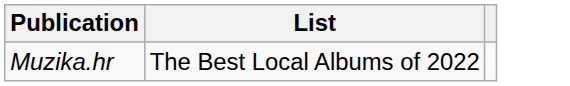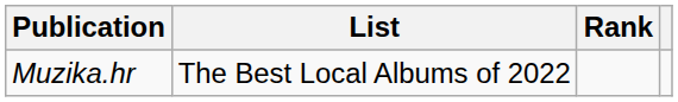 <table class="sortable wikitable">
 <tr>
 <th>Publication</th>
 <th>List</th>
+<th>Rank</th>
 <th class="unsortable"></th>
 </tr>
 <tr>
 <td><em>Muzika.hr</em></td>
 <td>The Best Local Albums of 2022</td>
 <td></td>
+<td></td>
 </tr>
 </table>
